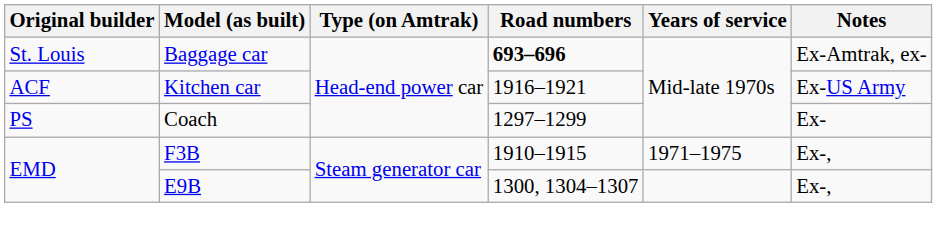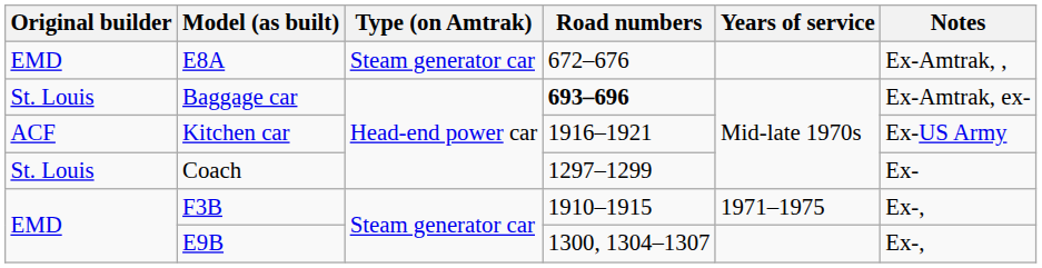 <table class="wikitable sticky-header">
 <tr>
 <th>Original builder</th>
 <th>Model (as built)</th>
 <th>Type (on Amtrak)</th>
 <th>Road numbers</th>
 <th>Years of service</th>
 <th>Notes</th>
+</tr>
+<tr>
+<td><a href='#'>EMD</a></td>
+<td><a href='#'>E8A</a></td>
+<td><a href='#'>Steam generator car</a></td>
+<td>672–676</td>
+<td></td>
+<td>Ex-Amtrak, <a href='#'></a>, <a href='#'></a></td>
 </tr>
 <tr>
 <td><a href='#'>St. Louis</a></td>
 <td><a href='#'>Baggage car</a></td>
 <td rowspan="3"><a href='#'>Head-end power</a> car</td>
 <td><strong>693–696</strong></td>
 <td rowspan="3">Mid-late 1970s</td>
 <td>Ex-Amtrak, ex-<a href='#'></a></td>
 </tr>
 <tr>
 <td><a href='#'>ACF</a></td>
 <td><a href='#'>Kitchen car</a></td>
 <td>1916–1921</td>
 <td>Ex-<a href='#'>US Army</a></td>
 </tr>
 <tr>
-<td><a href='#'>PS</a></td>
+<td><a href='#'>St. Louis</a></td>
 <td>Coach</td>
 <td>1297–1299</td>
 <td>Ex-<a href='#'></a></td>
 </tr>
 <tr>
 <td rowspan="2"><a href='#'>EMD</a></td>
 <td><a href='#'>F3B</a></td>
 <td rowspan="2"><a href='#'>Steam generator car</a></td>
 <td>1910–1915</td>
 <td>1971–1975</td>
 <td>Ex-<a href='#'></a>, <a href='#'></a></td>
 </tr>
 <tr>
 <td><a href='#'>E9B</a></td>
 <td>1300, 1304–1307</td>
 <td></td>
 <td>Ex-<a href='#'></a>, <a href='#'></a></td>
 </tr>
 </table>
